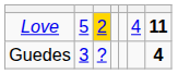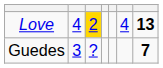 <table class="wikitable" style="text-align:center;">
 <tr>
 <th></th>
 <th></th>
 <th></th>
 <th></th>
 <th></th>
 <th></th>
 <th></th>
 </tr>
 <tr>
 <td><a href='#'><em>Love</em></a></td>
-<td><a href='#'>5</a></td>
+<td><a href='#'>4</a></td>
 <td style="background: gold;"><a href='#'>2</a></td>
 <td></td>
 <td></td>
 <td><a href='#'>4</a></td>
-<td><strong>11</strong></td>
+<td><strong>13</strong></td>
 </tr>
 <tr>
 <td>Guedes</td>
 <td><a href='#'>3</a></td>
 <td><a href='#'>?</a></td>
 <td></td>
 <td></td>
 <td></td>
-<td><strong>4</strong></td>
+<td><strong>7</strong></td>
 </tr>
 </table>
